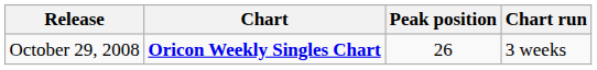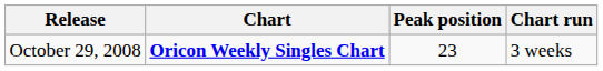 <table class="wikitable">
 <tr>
 <th>Release</th>
 <th>Chart</th>
 <th>Peak position</th>
 <th>Chart run</th>
 </tr>
 <tr>
 <td>October 29, 2008</td>
 <td><strong><a href='#'>Oricon Weekly Singles Chart</a></strong></td>
-<td align="center">26</td>
+<td align="center">23</td>
 <td>3 weeks</td>
 </tr>
 </table>
